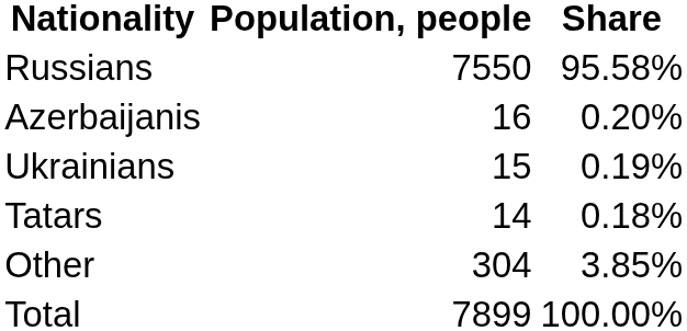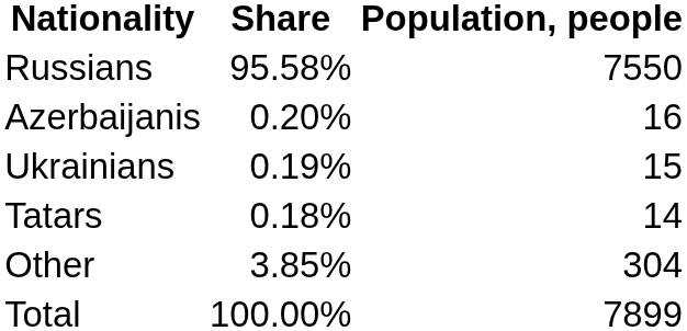 <table class='standard'>
 <tr>
 <th>Nationality</th>
+<th>Share</th>
 <th>Population, people</th>
-<th>Share</th>
 </tr>
 <tr>
 <td>Russians</td>
+<td align=right>95.58%</td>
 <td align=right>7550</td>
-<td align=right>95.58%</td>
 </tr>
 <tr>
 <td>Azerbaijanis</td>
+<td align=right>0.20%</td>
 <td align=right>16</td>
-<td align=right>0.20%</td>
 </tr>
 <tr>
 <td>Ukrainians</td>
+<td align=right>0.19%</td>
 <td align=right>15</td>
-<td align=right>0.19%</td>
 </tr>
 <tr>
 <td>Tatars</td>
+<td align=right>0.18%</td>
 <td align=right>14</td>
-<td align=right>0.18%</td>
 </tr>
 <tr>
 <td>Other</td>
+<td align=right>3.85%</td>
 <td align=right>304</td>
-<td align=right>3.85%</td>
 </tr>
 <tr>
 <td>Total</td>
+<td align=right>100.00%</td>
 <td align=right>7899</td>
-<td align=right>100.00%</td>
 </tr>
 </table>
